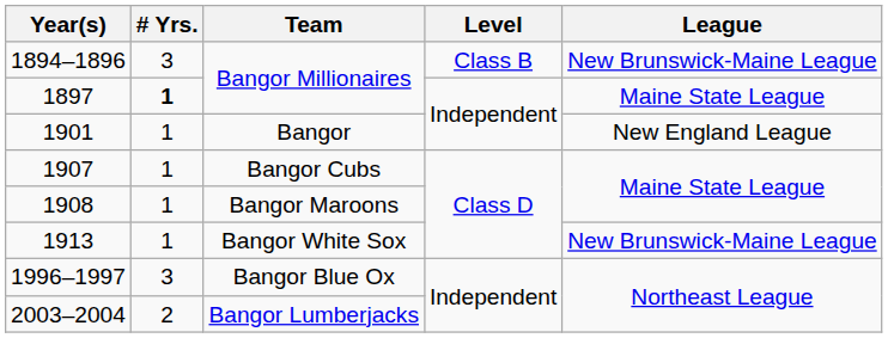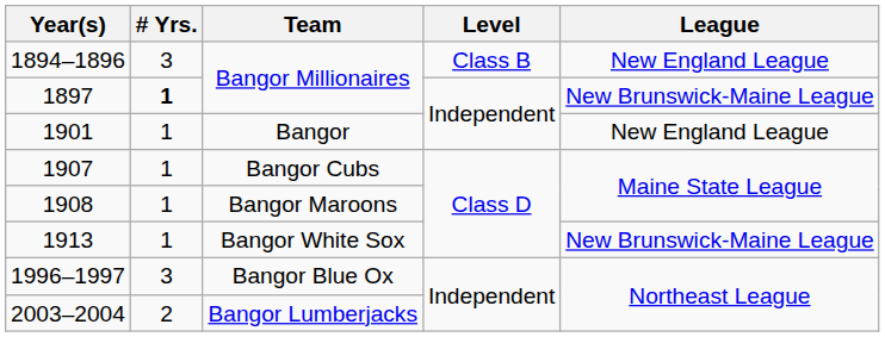 <table class="wikitable" style="text-align:center; font-size: 95%;">
 <tr>
 <th>Year(s)</th>
 <th># Yrs.</th>
 <th>Team</th>
 <th>Level</th>
 <th>League</th>
 </tr>
 <tr>
 <td>1894–1896</td>
 <td>3</td>
 <td rowspan=2><a href='#'>Bangor Millionaires</a></td>
 <td><a href='#'>Class B</a></td>
-<td><a href='#'>New Brunswick-Maine League</a></td>
+<td><a href='#'>New England League</a></td>
 </tr>
 <tr>
 <td>1897</td>
 <td><strong>1</strong></td>
 <td rowspan=2>Independent</td>
-<td><a href='#'>Maine State League</a></td>
+<td><a href='#'>New Brunswick-Maine League</a></td>
 </tr>
 <tr>
 <td>1901</td>
 <td>1</td>
 <td>Bangor</td>
 <td>New England League</td>
 </tr>
 <tr>
 <td>1907</td>
 <td>1</td>
 <td>Bangor Cubs</td>
 <td rowspan=3><a href='#'>Class D</a></td>
 <td rowspan=2><a href='#'>Maine State League</a></td>
 </tr>
 <tr>
 <td>1908</td>
 <td>1</td>
 <td>Bangor Maroons</td>
 </tr>
 <tr>
 <td>1913</td>
 <td>1</td>
 <td>Bangor White Sox</td>
 <td><a href='#'>New Brunswick-Maine League</a></td>
 </tr>
 <tr>
 <td>1996–1997</td>
 <td>3</td>
 <td>Bangor Blue Ox</td>
 <td rowspan=2>Independent</td>
 <td rowspan=2><a href='#'>Northeast League</a></td>
 </tr>
 <tr>
 <td>2003–2004</td>
 <td>2</td>
 <td><a href='#'>Bangor Lumberjacks</a></td>
 </tr>
 </table>
